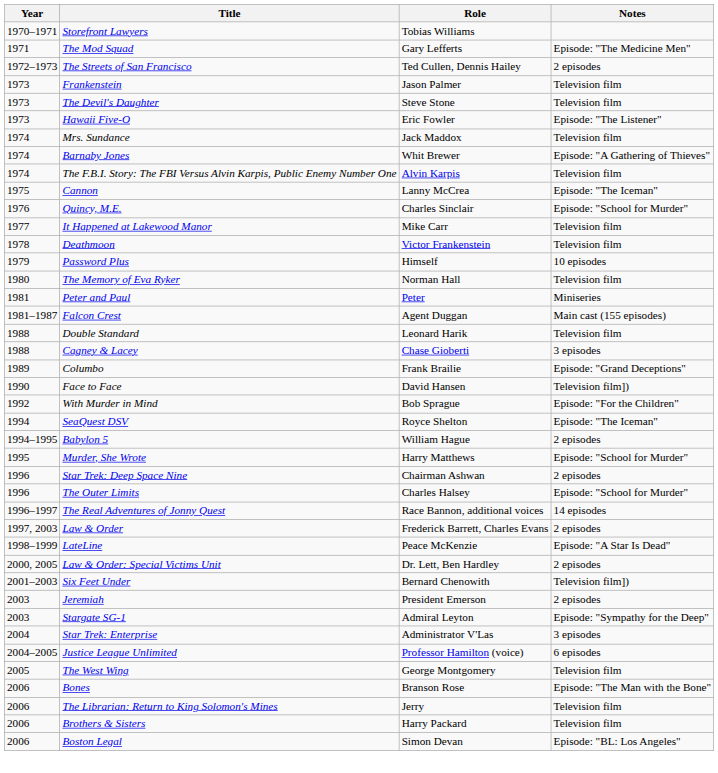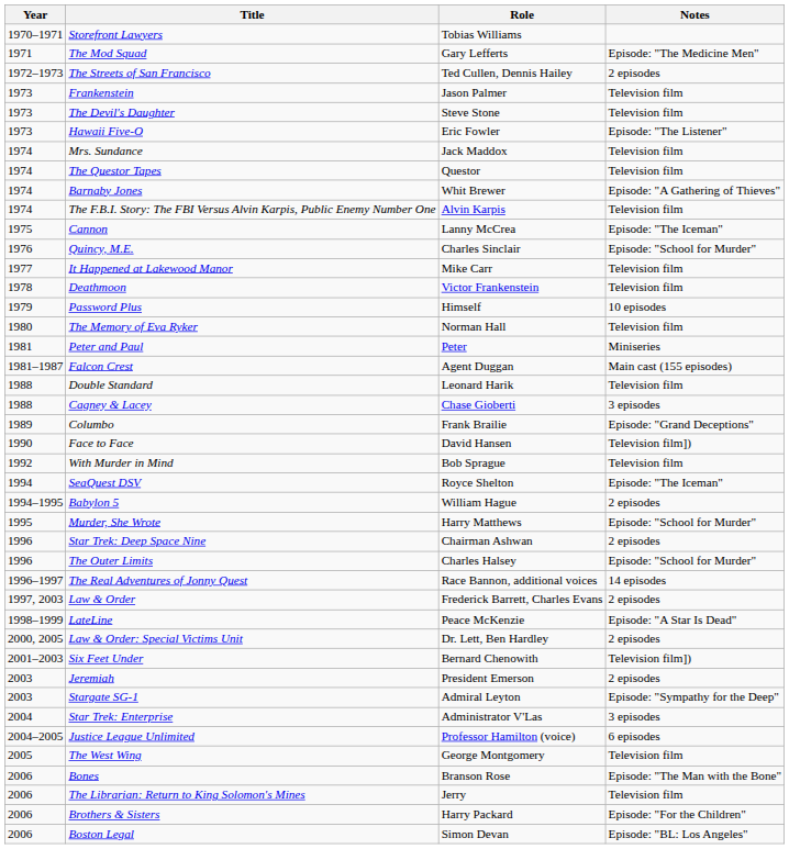 <table class="wikitable sortable">
 <tr>
 <th>Year</th>
 <th>Title</th>
 <th>Role</th>
 <th>Notes</th>
 </tr>
 <tr>
 <td>1970–1971</td>
 <td><em><a href='#'>Storefront Lawyers</a></em></td>
 <td>Tobias Williams</td>
 <td></td>
 </tr>
 <tr>
 <td>1971</td>
 <td><em><a href='#'>The Mod Squad</a></em></td>
 <td>Gary Lefferts</td>
 <td>Episode: "The Medicine Men"</td>
 </tr>
 <tr>
 <td>1972–1973</td>
 <td><em><a href='#'>The Streets of San Francisco</a></em></td>
 <td>Ted Cullen, Dennis Hailey</td>
 <td>2 episodes</td>
 </tr>
 <tr>
 <td>1973</td>
 <td><em><a href='#'>Frankenstein</a></em></td>
 <td>Jason Palmer</td>
 <td>Television film</td>
 </tr>
 <tr>
 <td>1973</td>
 <td><em><a href='#'>The Devil's Daughter</a></em></td>
 <td>Steve Stone</td>
 <td>Television film</td>
 </tr>
 <tr>
 <td>1973</td>
 <td><em><a href='#'>Hawaii Five-O</a></em></td>
 <td>Eric Fowler</td>
 <td>Episode: "The Listener"</td>
 </tr>
 <tr>
 <td>1974</td>
 <td><em>Mrs. Sundance</em></td>
 <td>Jack Maddox</td>
+<td>Television film</td>
+</tr>
+<tr>
+<td>1974</td>
+<td><em><a href='#'>The Questor Tapes</a></em></td>
+<td>Questor</td>
 <td>Television film</td>
 </tr>
 <tr>
 <td>1974</td>
 <td><em><a href='#'>Barnaby Jones</a></em></td>
 <td>Whit Brewer</td>
 <td>Episode: "A Gathering of Thieves"</td>
 </tr>
 <tr>
 <td>1974</td>
 <td><em>The F.B.I. Story: The FBI Versus Alvin Karpis, Public Enemy Number One</em></td>
 <td><a href='#'>Alvin Karpis</a></td>
 <td>Television film</td>
 </tr>
 <tr>
 <td>1975</td>
 <td><em><a href='#'>Cannon</a></em></td>
 <td>Lanny McCrea</td>
 <td>Episode: "The Iceman"</td>
 </tr>
 <tr>
 <td>1976</td>
 <td><em><a href='#'>Quincy, M.E.</a></em></td>
 <td>Charles Sinclair</td>
 <td>Episode: "School for Murder"</td>
 </tr>
 <tr>
 <td>1977</td>
 <td><em><a href='#'>It Happened at Lakewood Manor</a></em></td>
 <td>Mike Carr</td>
 <td>Television film</td>
 </tr>
 <tr>
 <td>1978</td>
 <td><em><a href='#'>Deathmoon</a></em></td>
 <td><a href='#'>Victor Frankenstein</a></td>
 <td>Television film</td>
 </tr>
 <tr>
 <td>1979</td>
 <td><em><a href='#'>Password Plus</a></em></td>
 <td>Himself</td>
 <td>10 episodes</td>
 </tr>
 <tr>
 <td>1980</td>
 <td><em><a href='#'>The Memory of Eva Ryker</a></em></td>
 <td>Norman Hall</td>
 <td>Television film</td>
 </tr>
 <tr>
 <td>1981</td>
 <td><em><a href='#'>Peter and Paul</a></em></td>
 <td><a href='#'>Peter</a></td>
 <td>Miniseries</td>
 </tr>
 <tr>
 <td>1981–1987</td>
 <td><em><a href='#'>Falcon Crest</a></em></td>
 <td>Agent Duggan</td>
 <td>Main cast (155 episodes)</td>
 </tr>
 <tr>
 <td>1988</td>
 <td><em>Double Standard</em></td>
 <td>Leonard Harik</td>
 <td>Television film</td>
 </tr>
 <tr>
 <td>1988</td>
 <td><em><a href='#'>Cagney & Lacey</a></em></td>
 <td><a href='#'>Chase Gioberti</a></td>
 <td>3 episodes</td>
 </tr>
 <tr>
 <td>1989</td>
 <td><em>Columbo</em></td>
 <td>Frank Brailie</td>
 <td>Episode: "Grand Deceptions"</td>
 </tr>
 <tr>
 <td>1990</td>
 <td><em>Face to Face</em></td>
 <td>David Hansen</td>
 <td>Television film])</td>
 </tr>
 <tr>
 <td>1992</td>
 <td><em>With Murder in Mind</em></td>
 <td>Bob Sprague</td>
-<td>Episode: "For the Children"</td>
+<td>Television film</td>
 </tr>
 <tr>
 <td>1994</td>
 <td><em><a href='#'>SeaQuest DSV</a></em></td>
 <td>Royce Shelton</td>
 <td>Episode: "The Iceman"</td>
 </tr>
 <tr>
 <td>1994–1995</td>
 <td><em><a href='#'>Babylon 5</a></em></td>
 <td>William Hague</td>
 <td>2 episodes</td>
 </tr>
 <tr>
 <td>1995</td>
 <td><em><a href='#'>Murder, She Wrote</a></em></td>
 <td>Harry Matthews</td>
 <td>Episode: "School for Murder"</td>
 </tr>
 <tr>
 <td>1996</td>
 <td><em><a href='#'>Star Trek: Deep Space Nine</a></em></td>
 <td>Chairman Ashwan</td>
 <td>2 episodes</td>
 </tr>
 <tr>
 <td>1996</td>
 <td><em><a href='#'>The Outer Limits</a></em></td>
 <td>Charles Halsey</td>
 <td>Episode: "School for Murder"</td>
 </tr>
 <tr>
 <td>1996–1997</td>
 <td><em><a href='#'>The Real Adventures of Jonny Quest</a></em></td>
 <td>Race Bannon, additional voices</td>
 <td>14 episodes</td>
 </tr>
 <tr>
 <td>1997, 2003</td>
 <td><em><a href='#'>Law & Order</a></em></td>
 <td>Frederick Barrett, Charles Evans</td>
 <td>2 episodes</td>
 </tr>
 <tr>
 <td>1998–1999</td>
 <td><em><a href='#'>LateLine</a></em></td>
 <td>Peace McKenzie</td>
 <td>Episode: "A Star Is Dead"</td>
 </tr>
 <tr>
 <td>2000, 2005</td>
 <td><em><a href='#'>Law & Order: Special Victims Unit</a></em></td>
 <td>Dr. Lett, Ben Hardley</td>
 <td>2 episodes</td>
 </tr>
 <tr>
 <td>2001–2003</td>
 <td><em><a href='#'>Six Feet Under</a></em></td>
 <td>Bernard Chenowith</td>
 <td>Television film])</td>
 </tr>
 <tr>
 <td>2003</td>
 <td><em><a href='#'>Jeremiah</a></em></td>
 <td>President Emerson</td>
 <td>2 episodes</td>
 </tr>
 <tr>
 <td>2003</td>
 <td><em><a href='#'>Stargate SG-1</a></em></td>
 <td>Admiral Leyton</td>
 <td>Episode: "Sympathy for the Deep"</td>
 </tr>
 <tr>
 <td>2004</td>
 <td><em><a href='#'>Star Trek: Enterprise</a></em></td>
 <td>Administrator V'Las</td>
 <td>3 episodes</td>
 </tr>
 <tr>
 <td>2004–2005</td>
 <td><em><a href='#'>Justice League Unlimited</a></em></td>
 <td><a href='#'>Professor Hamilton</a> (voice)</td>
 <td>6 episodes</td>
 </tr>
 <tr>
 <td>2005</td>
 <td><em><a href='#'>The West Wing</a></em></td>
 <td>George Montgomery</td>
 <td>Television film</td>
 </tr>
 <tr>
 <td>2006</td>
 <td><em><a href='#'>Bones</a></em></td>
 <td>Branson Rose</td>
 <td>Episode: "The Man with the Bone"</td>
 </tr>
 <tr>
 <td>2006</td>
 <td><em><a href='#'>The Librarian: Return to King Solomon's Mines</a></em></td>
 <td>Jerry</td>
 <td>Television film</td>
 </tr>
 <tr>
 <td>2006</td>
 <td><em><a href='#'>Brothers & Sisters</a></em></td>
 <td>Harry Packard</td>
-<td>Television film</td>
+<td>Episode: "For the Children"</td>
 </tr>
 <tr>
 <td>2006</td>
 <td><em><a href='#'>Boston Legal</a></em></td>
 <td>Simon Devan</td>
 <td>Episode: "BL: Los Angeles"</td>
 </tr>
 </table>
